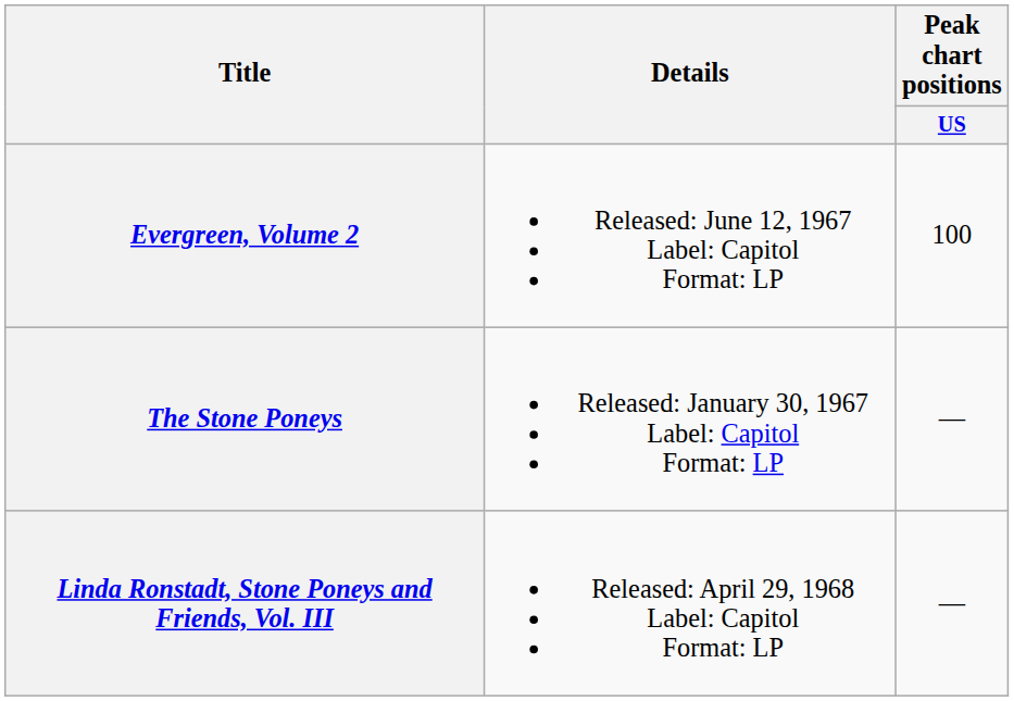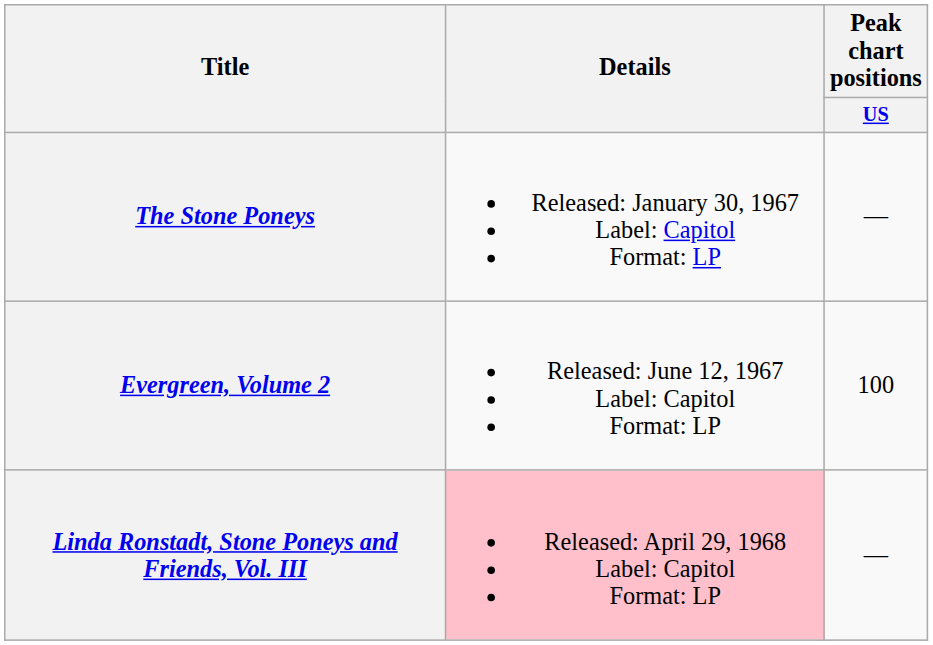 <table class="wikitable plainrowheaders" style="text-align:center;">
 <tr>
 <th rowspan="2" style="width:22em;">Title</th>
 <th rowspan="2" style="width:18em;">Details</th>
 <th>Peak<br>chart<br>positions</th>
 </tr>
 <tr style="font-size:smaller;">
 <th scope="col"><a href='#'>US</a><br></th>
 </tr>
 <tr>
+<th scope="row"><em><a href='#'>The Stone Poneys</a></em></th>
+<td><br><ul><li>Released: January 30, 1967</li><li>Label: <a href='#'>Capitol</a></li><li>Format: <a href='#'>LP</a></li></ul></td>
+<td>—</td>
+</tr>
+<tr>
 <th scope="row"><em><a href='#'>Evergreen, Volume 2</a></em></th>
 <td><br><ul><li>Released: June 12, 1967</li><li>Label: Capitol</li><li>Format: LP</li></ul></td>
 <td>100</td>
 </tr>
 <tr>
-<th scope="row"><em><a href='#'>The Stone Poneys</a></em></th>
-<td><br><ul><li>Released: January 30, 1967</li><li>Label: <a href='#'>Capitol</a></li><li>Format: <a href='#'>LP</a></li></ul></td>
-<td>—</td>
-</tr>
-<tr>
 <th scope="row"><em><a href='#'>Linda Ronstadt, Stone Poneys and Friends, Vol. III</a></em></th>
-<td><br><ul><li>Released: April 29, 1968</li><li>Label: Capitol</li><li>Format: LP</li></ul></td>
+<td style="background: pink;"><br><ul><li>Released: April 29, 1968</li><li>Label: Capitol</li><li>Format: LP</li></ul></td>
 <td>—</td>
 </tr>
 </table>
